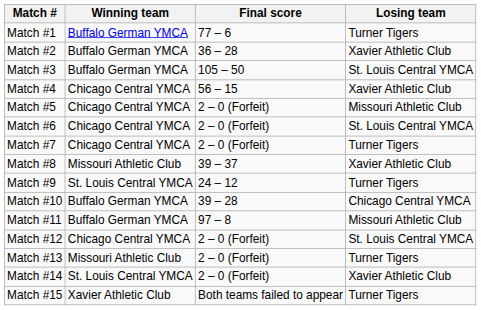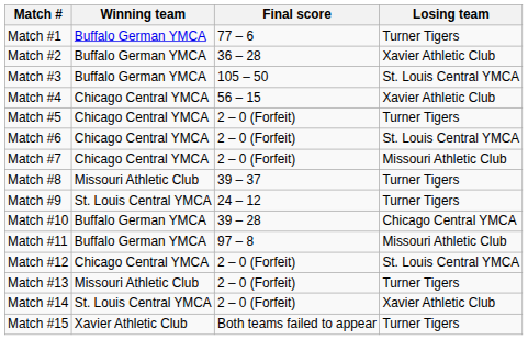 <table class="wikitable">
 <tr>
 <th>Match #</th>
 <th>Winning team</th>
 <th>Final score</th>
 <th>Losing team</th>
 </tr>
 <tr>
 <td>Match #1</td>
 <td><a href='#'>Buffalo German YMCA</a></td>
 <td>77 – 6</td>
 <td>Turner Tigers</td>
 </tr>
 <tr>
 <td>Match #2</td>
 <td>Buffalo German YMCA</td>
 <td>36 – 28</td>
 <td>Xavier Athletic Club</td>
 </tr>
 <tr>
 <td>Match #3</td>
 <td>Buffalo German YMCA</td>
 <td>105 – 50</td>
 <td>St. Louis Central YMCA</td>
 </tr>
 <tr>
 <td>Match #4</td>
 <td>Chicago Central YMCA</td>
 <td>56 – 15</td>
 <td>Xavier Athletic Club</td>
 </tr>
 <tr>
 <td>Match #5</td>
 <td>Chicago Central YMCA</td>
 <td>2 – 0 (Forfeit)</td>
-<td>Missouri Athletic Club</td>
+<td>Turner Tigers</td>
 </tr>
 <tr>
 <td>Match #6</td>
 <td>Chicago Central YMCA</td>
 <td>2 – 0 (Forfeit)</td>
 <td>St. Louis Central YMCA</td>
 </tr>
 <tr>
 <td>Match #7</td>
 <td>Chicago Central YMCA</td>
 <td>2 – 0 (Forfeit)</td>
-<td>Turner Tigers</td>
+<td>Missouri Athletic Club</td>
 </tr>
 <tr>
 <td>Match #8</td>
 <td>Missouri Athletic Club</td>
 <td>39 – 37</td>
-<td>Xavier Athletic Club</td>
+<td>Turner Tigers</td>
 </tr>
 <tr>
 <td>Match #9</td>
 <td>St. Louis Central YMCA</td>
 <td>24 – 12</td>
 <td>Turner Tigers</td>
 </tr>
 <tr>
 <td>Match #10</td>
 <td>Buffalo German YMCA</td>
 <td>39 – 28</td>
 <td>Chicago Central YMCA</td>
 </tr>
 <tr>
 <td>Match #11</td>
 <td>Buffalo German YMCA</td>
 <td>97 – 8</td>
 <td>Missouri Athletic Club</td>
 </tr>
 <tr>
 <td>Match #12</td>
 <td>Chicago Central YMCA</td>
 <td>2 – 0 (Forfeit)</td>
 <td>St. Louis Central YMCA</td>
 </tr>
 <tr>
 <td>Match #13</td>
 <td>Missouri Athletic Club</td>
 <td>2 – 0 (Forfeit)</td>
 <td>Turner Tigers</td>
 </tr>
 <tr>
 <td>Match #14</td>
 <td>St. Louis Central YMCA</td>
 <td>2 – 0 (Forfeit)</td>
 <td>Xavier Athletic Club</td>
 </tr>
 <tr>
 <td>Match #15</td>
 <td>Xavier Athletic Club</td>
 <td>Both teams failed to appear</td>
 <td>Turner Tigers</td>
 </tr>
 </table>
